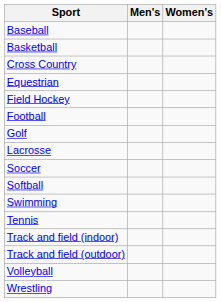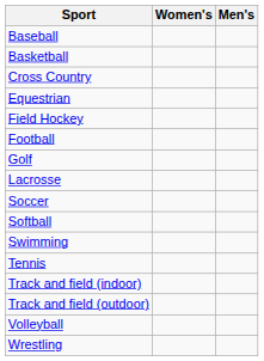 <table class="wikitable" style="text-align:center;">
 <tr>
 <th>Sport</th>
+<th>Women's</th>
 <th>Men's</th>
-<th>Women's</th>
 </tr>
 <tr>
 <td align="left"><a href='#'>Baseball</a></td>
 <td></td>
 <td></td>
 </tr>
 <tr>
 <td align="left"><a href='#'>Basketball</a></td>
 <td></td>
 <td></td>
 </tr>
 <tr>
 <td align="left"><a href='#'>Cross Country</a></td>
 <td></td>
 <td></td>
 </tr>
 <tr>
 <td align="left"><a href='#'>Equestrian</a></td>
 <td></td>
 <td></td>
 </tr>
 <tr>
 <td align="left"><a href='#'>Field Hockey</a></td>
 <td></td>
 <td></td>
 </tr>
 <tr>
 <td align="left"><a href='#'>Football</a></td>
 <td></td>
 <td></td>
 </tr>
 <tr>
 <td align="left"><a href='#'>Golf</a></td>
 <td></td>
 <td></td>
 </tr>
 <tr>
 <td align="left"><a href='#'>Lacrosse</a></td>
 <td></td>
 <td></td>
 </tr>
 <tr>
 <td align="left"><a href='#'>Soccer</a></td>
 <td></td>
 <td></td>
 </tr>
 <tr>
 <td align="left"><a href='#'>Softball</a></td>
 <td></td>
 <td></td>
 </tr>
 <tr>
 <td align="left"><a href='#'>Swimming</a></td>
 <td></td>
 <td></td>
 </tr>
 <tr>
 <td align="left"><a href='#'>Tennis</a></td>
 <td></td>
 <td></td>
 </tr>
 <tr>
 <td align="left"><a href='#'>Track and field (indoor)</a></td>
 <td></td>
 <td></td>
 </tr>
 <tr>
 <td align="left"><a href='#'>Track and field (outdoor)</a></td>
 <td></td>
 <td></td>
 </tr>
 <tr>
 <td align="left"><a href='#'>Volleyball</a></td>
 <td></td>
 <td></td>
 </tr>
 <tr>
 <td align="left"><a href='#'>Wrestling</a></td>
 <td></td>
 <td></td>
 </tr>
 </table>
